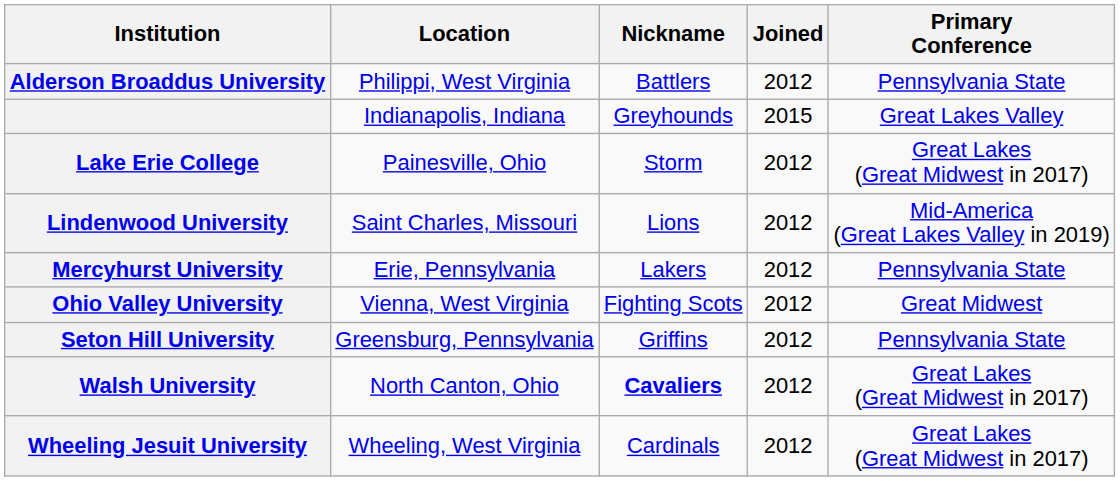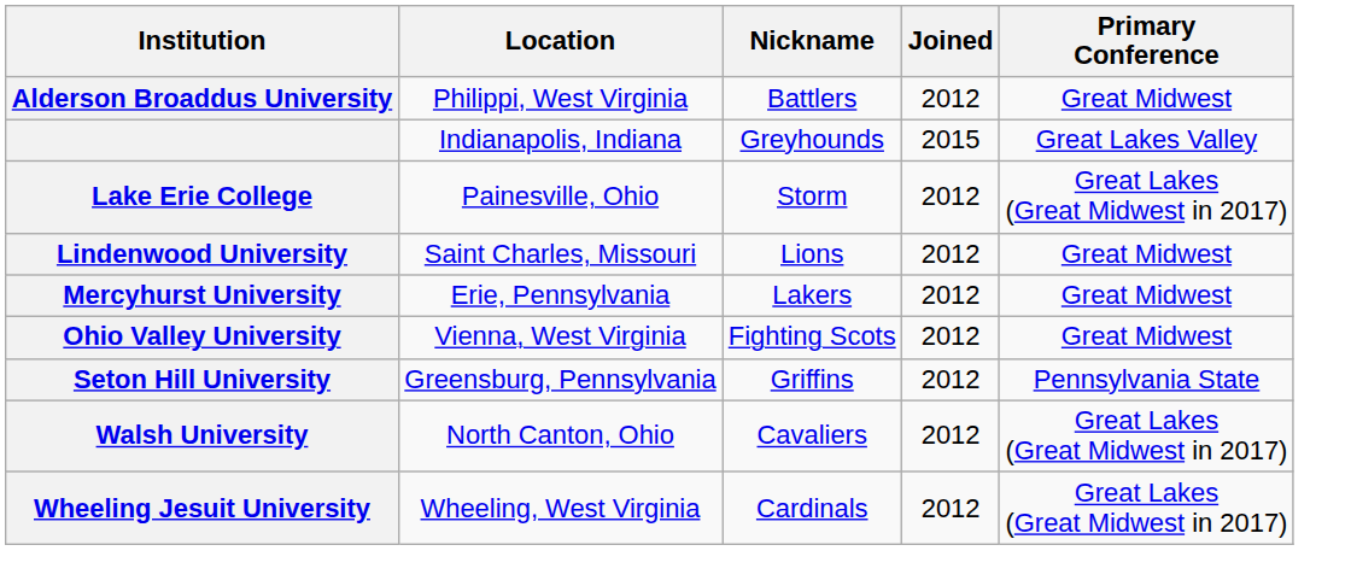 <table class="wikitable sortable" style="text-align:center">
 <tr>
 <th>Institution</th>
 <th>Location</th>
 <th>Nickname</th>
 <th>Joined</th>
 <th>Primary<br>Conference</th>
 </tr>
 <tr>
 <th><a href='#'>Alderson Broaddus University</a></th>
 <td><a href='#'>Philippi, West Virginia</a></td>
 <td><a href='#'>Battlers</a></td>
 <td>2012</td>
-<td><a href='#'>Pennsylvania State</a></td>
+<td><a href='#'>Great Midwest</a></td>
 </tr>
 <tr>
 <th></th>
 <td><a href='#'>Indianapolis, Indiana</a></td>
 <td><a href='#'>Greyhounds</a></td>
 <td>2015</td>
 <td><a href='#'>Great Lakes Valley</a></td>
 </tr>
 <tr>
 <th><a href='#'>Lake Erie College</a></th>
 <td><a href='#'>Painesville, Ohio</a></td>
 <td><a href='#'>Storm</a></td>
 <td>2012</td>
 <td><a href='#'>Great Lakes</a><br>(<a href='#'>Great Midwest</a> in 2017)</td>
 </tr>
 <tr>
 <th><a href='#'>Lindenwood University</a></th>
 <td><a href='#'>Saint Charles, Missouri</a></td>
 <td><a href='#'>Lions</a></td>
 <td>2012</td>
-<td><a href='#'>Mid-America</a><br>(<a href='#'>Great Lakes Valley</a> in 2019)</td>
+<td><a href='#'>Great Midwest</a></td>
 </tr>
 <tr>
 <th><a href='#'>Mercyhurst University</a></th>
 <td><a href='#'>Erie, Pennsylvania</a></td>
 <td><a href='#'>Lakers</a></td>
 <td>2012</td>
-<td><a href='#'>Pennsylvania State</a></td>
+<td><a href='#'>Great Midwest</a></td>
 </tr>
 <tr>
 <th><a href='#'>Ohio Valley University</a></th>
 <td><a href='#'>Vienna, West Virginia</a></td>
 <td><a href='#'>Fighting Scots</a></td>
 <td>2012</td>
 <td><a href='#'>Great Midwest</a></td>
 </tr>
 <tr>
 <th><a href='#'>Seton Hill University</a></th>
 <td><a href='#'>Greensburg, Pennsylvania</a></td>
 <td><a href='#'>Griffins</a></td>
 <td>2012</td>
 <td><a href='#'>Pennsylvania State</a></td>
 </tr>
 <tr>
 <th><a href='#'>Walsh University</a></th>
 <td><a href='#'>North Canton, Ohio</a></td>
-<td><strong><a href='#'>Cavaliers</a></strong></td>
+<td><a href='#'>Cavaliers</a></td>
 <td>2012</td>
 <td><a href='#'>Great Lakes</a><br>(<a href='#'>Great Midwest</a> in 2017)</td>
 </tr>
 <tr>
 <th><a href='#'>Wheeling Jesuit University</a></th>
 <td><a href='#'>Wheeling, West Virginia</a></td>
 <td><a href='#'>Cardinals</a></td>
 <td>2012</td>
 <td><a href='#'>Great Lakes</a><br>(<a href='#'>Great Midwest</a> in 2017)</td>
 </tr>
 </table>
